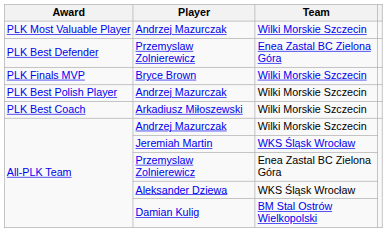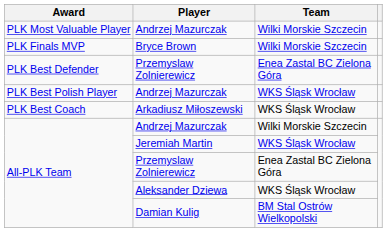 <table class="wikitable sortable" style="text-align: left;">
 <tr>
 <th>Award</th>
 <th style="width:175px;">Player</th>
 <th style="width:175px;">Team</th>
 <th></th>
 </tr>
 <tr>
 <td><a href='#'>PLK Most Valuable Player</a></td>
 <td align="left"> <a href='#'>Andrzej Mazurczak</a></td>
 <td align="left"><a href='#'>Wilki Morskie Szczecin</a></td>
 <td style="text-align:center;"></td>
 </tr>
 <tr>
+<td><a href='#'>PLK Finals MVP</a></td>
+<td align="left"> <a href='#'>Bryce Brown</a></td>
+<td align="left"><a href='#'>Wilki Morskie Szczecin</a></td>
+<td style="text-align:center;"></td>
+</tr>
+<tr>
 <td><a href='#'>PLK Best Defender</a></td>
 <td align="left"> <a href='#'>Przemyslaw Zolnierewicz</a></td>
 <td align="left"><a href='#'>Enea Zastal BC Zielona Góra</a></td>
 <td style="text-align:center;"></td>
 </tr>
 <tr>
-<td><a href='#'>PLK Finals MVP</a></td>
-<td align="left"> <a href='#'>Bryce Brown</a></td>
-<td align="left"><a href='#'>Wilki Morskie Szczecin</a></td>
-<td style="text-align:center;"></td>
-</tr>
-<tr>
 <td><a href='#'>PLK Best Polish Player</a></td>
 <td align="left"> <a href='#'>Andrzej Mazurczak</a></td>
-<td align="left">Wilki Morskie Szczecin</td>
+<td><a href='#'>WKS Śląsk Wrocław</a></td>
 <td style="text-align:center;"></td>
 </tr>
 <tr>
 <td><a href='#'>PLK Best Coach</a></td>
 <td align="left"> <a href='#'>Arkadiusz Miłoszewski</a></td>
-<td align="left">Wilki Morskie Szczecin</td>
+<td>WKS Śląsk Wrocław</td>
 <td style="text-align:center;"></td>
 </tr>
 <tr>
 <td rowspan=5><a href='#'>All-PLK Team</a></td>
 <td> <a href='#'>Andrzej Mazurczak</a></td>
 <td>Wilki Morskie Szczecin</td>
 <td rowspan="5" style="text-align:center;"></td>
 </tr>
 <tr>
 <td> <a href='#'>Jeremiah Martin</a></td>
 <td><a href='#'>WKS Śląsk Wrocław</a></td>
 </tr>
 <tr>
 <td> <a href='#'>Przemyslaw Zolnierewicz</a></td>
 <td>Enea Zastal BC Zielona Góra</td>
 </tr>
 <tr>
 <td> <a href='#'>Aleksander Dziewa</a></td>
 <td>WKS Śląsk Wrocław</td>
 </tr>
 <tr>
 <td> <a href='#'>Damian Kulig</a></td>
 <td><a href='#'>BM Stal Ostrów Wielkopolski</a></td>
 </tr>
 </table>
